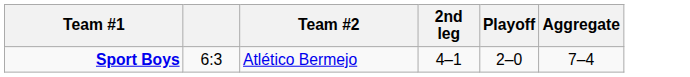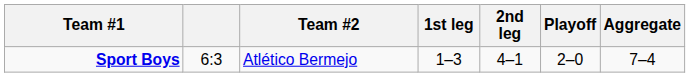 <table class="wikitable" style="text-align: center;">
 <tr>
 <th width="175">Team #1</th>
 <th width="50"></th>
 <th width="175">Team #2</th>
+<th width="55">1st leg</th>
 <th width="55">2nd leg</th>
 <th width="50">Playoff</th>
 <th width="55">Aggregate</th>
 </tr>
 <tr>
 <td align=right><strong><a href='#'>Sport Boys</a></strong></td>
 <td>6:3</td>
 <td align=left><a href='#'>Atlético Bermejo</a></td>
+<td>1–3</td>
 <td>4–1</td>
 <td>2–0</td>
 <td>7–4</td>
 </tr>
 </table>
